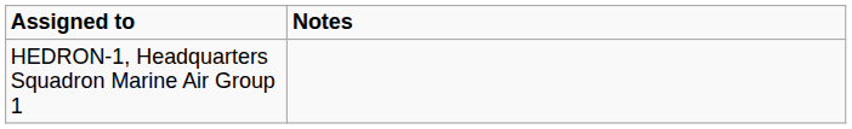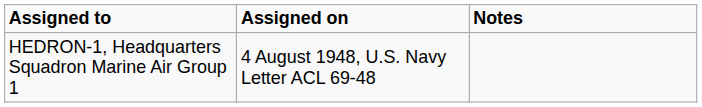 <table class="wikitable" style="width: 70%;">
 <tr>
 <td style="width: 200px;"><strong>Assigned to</strong></td>
+<td style="width: 200px;"><strong>Assigned on</strong></td>
 <td><strong>Notes</strong></td>
 </tr>
 <tr>
 <td>HEDRON-1, Headquarters Squadron Marine Air Group 1</td>
+<td>4 August 1948, U.S. Navy Letter ACL 69-48</td>
 <td></td>
 </tr>
 </table>
